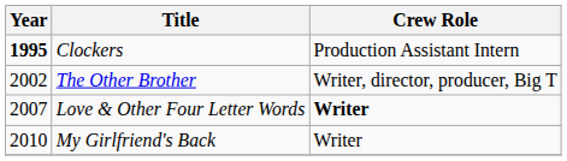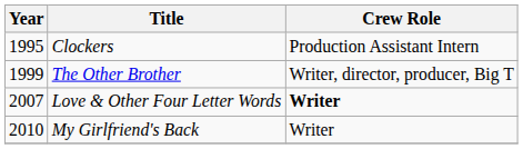 <table class="wikitable">
 <tr>
 <th>Year</th>
 <th>Title</th>
 <th>Crew Role</th>
 </tr>
 <tr>
-<td><strong>1995</strong></td>
+<td>1995</td>
 <td><em>Clockers</em></td>
 <td>Production Assistant Intern</td>
 </tr>
 <tr>
-<td>2002</td>
+<td>1999</td>
 <td><em><a href='#'>The Other Brother</a></em></td>
 <td>Writer, director, producer, Big T</td>
 </tr>
 <tr>
 <td>2007</td>
 <td><em>Love & Other Four Letter Words</em></td>
 <td><strong>Writer</strong></td>
 </tr>
 <tr>
 <td>2010</td>
 <td><em>My Girlfriend's Back</em></td>
 <td>Writer</td>
 </tr>
 <tr>
 </tr>
 </table>
